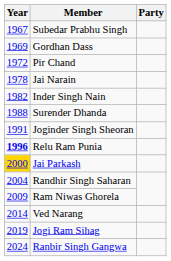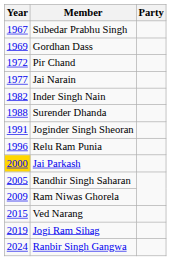 <table class="wikitable">
 <tr>
 <th>Year</th>
 <th>Member</th>
 <th colspan=2>Party</th>
 </tr>
 <tr>
 <td><a href='#'>1967</a></td>
 <td>Subedar Prabhu Singh</td>
 <td></td>
 </tr>
 <tr>
 <td><a href='#'>1969</a></td>
 <td>Gordhan Dass</td>
 </tr>
 <tr>
 <td><a href='#'>1972</a></td>
 <td>Pir Chand</td>
 <td></td>
 </tr>
 <tr>
-<td><a href='#'>1978</a></td>
+<td><a href='#'>1977</a></td>
 <td>Jai Narain</td>
 <td></td>
 </tr>
 <tr>
 <td><a href='#'>1982</a></td>
 <td>Inder Singh Nain</td>
 <td></td>
 </tr>
 <tr>
 <td><a href='#'>1988</a></td>
 <td>Surender Dhanda</td>
 <td></td>
 </tr>
 <tr>
 <td><a href='#'>1991</a></td>
 <td>Joginder Singh Sheoran</td>
 <td></td>
 </tr>
 <tr>
-<td><strong><a href='#'>1996</a></strong></td>
+<td><a href='#'>1996</a></td>
 <td>Relu Ram Punia</td>
 <td></td>
 </tr>
 <tr>
 <td style="background: gold;"><a href='#'>2000</a></td>
 <td><a href='#'>Jai Parkash</a></td>
 <td></td>
 </tr>
 <tr>
-<td><a href='#'>2004</a></td>
+<td><a href='#'>2005</a></td>
 <td>Randhir Singh Saharan</td>
 </tr>
 <tr>
 <td><a href='#'>2009</a></td>
 <td>Ram Niwas Ghorela</td>
 </tr>
 <tr>
-<td><a href='#'>2014</a></td>
+<td><a href='#'>2015</a></td>
 <td>Ved Narang</td>
 <td></td>
 </tr>
 <tr>
 <td><a href='#'>2019</a></td>
 <td><a href='#'>Jogi Ram Sihag</a></td>
 <td></td>
 </tr>
 <tr>
 <td><a href='#'>2024</a></td>
 <td><a href='#'>Ranbir Singh Gangwa</a></td>
 <td></td>
 </tr>
 </table>
